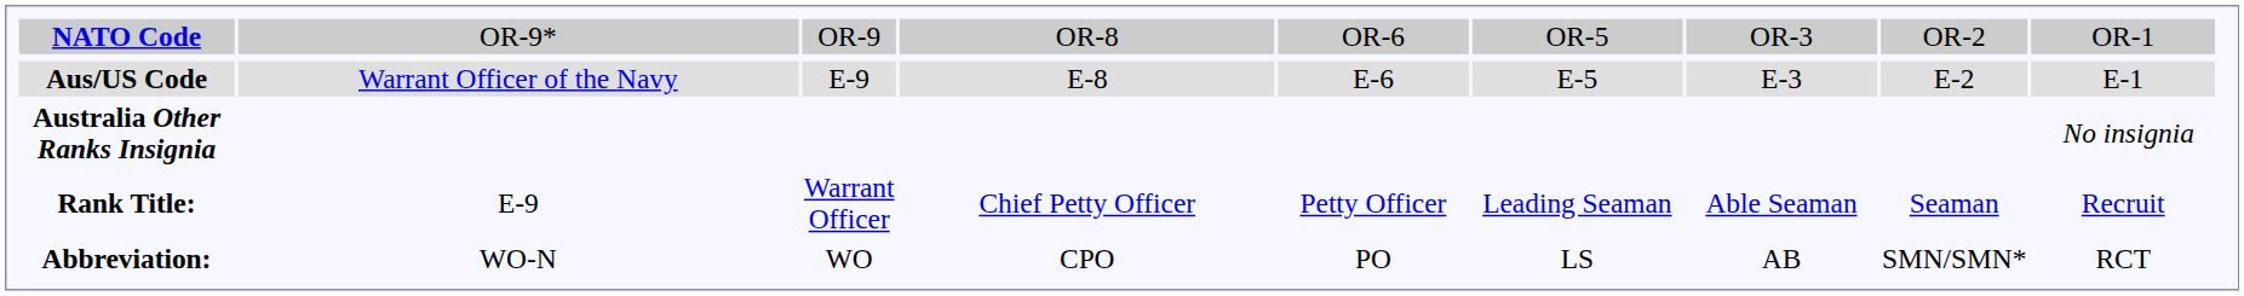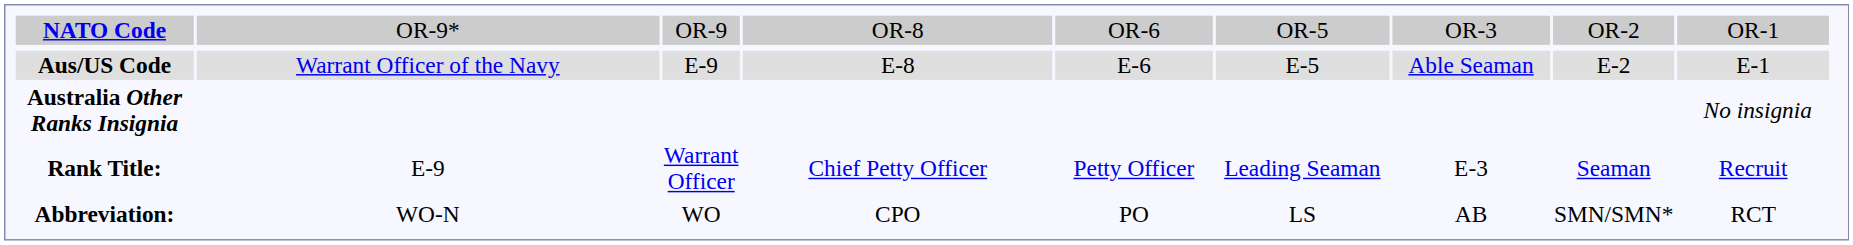 <table style="border:1px solid #8888aa; background:#f7f8ff; text-align:center; padding:5px;">
 <tr style="background:#CCCCCC">
 <th width="10%"><a href='#'>NATO Code</a></th>
 <td width="27%">OR-9*</td>
 <td>OR-9</td>
 <td colspan="1" width="18%">OR-8</td>
 <td colspan="2">OR-6</td>
 <td colspan="2" width="10%">OR-5</td>
 <td width="9%">OR-3</td>
 <td>OR-2</td>
 <td>OR-1</td>
 </tr>
 <tr>
 </tr>
 <tr style="background:#DFDFDF">
 <th width="10%">Aus/US Code</th>
 <td><a href='#'>Warrant Officer of the Navy</a></td>
 <td>E-9</td>
 <td colspan="1" width="18%">E-8</td>
 <td colspan="2">E-6</td>
 <td colspan="2" width="10%">E-5</td>
-<td width="9%">E-3</td>
+<td><a href='#'>Able Seaman</a></td>
 <td>E-2</td>
 <td>E-1</td>
 </tr>
 <tr>
 <th> Australia <em>Other Ranks Insignia</em></th>
 <td></td>
 <td></td>
 <td></td>
 <td colspan="2" width="9%"></td>
 <td colspan="2"></td>
 <td></td>
 <td></td>
 <td colspan="2" width="9%"><em>No insignia</em></td>
 </tr>
 <tr>
 <th>Rank Title:</th>
 <td width="27%">E-9</td>
 <td colspan="1"><a href='#'>Warrant Officer</a></td>
 <td colspan="1"><a href='#'>Chief Petty Officer</a></td>
 <td colspan="2"><a href='#'>Petty Officer</a></td>
 <td colspan="2"><a href='#'>Leading Seaman</a></td>
-<td><a href='#'>Able Seaman</a></td>
+<td width="9%">E-3</td>
 <td colspan="1"><a href='#'>Seaman</a></td>
 <td><a href='#'>Recruit</a></td>
 </tr>
 <tr>
 <th>Abbreviation:</th>
 <td colspan="1">WO-N</td>
 <td colspan="1">WO</td>
 <td colspan="1">CPO</td>
 <td colspan="2">PO</td>
 <td colspan="2">LS</td>
 <td>AB</td>
 <td colspan="1">SMN/SMN*</td>
 <td>RCT</td>
 <td></td>
 </tr>
 </table>
